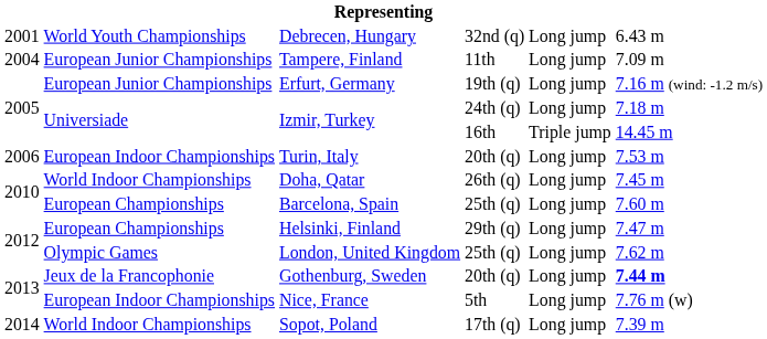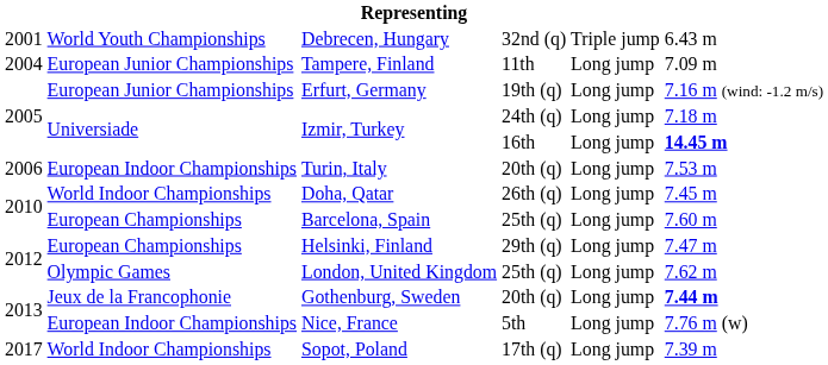 <table>
 <tr>
 <th colspan="6">Representing </th>
 </tr>
 <tr>
 <td>2001</td>
 <td><a href='#'>World Youth Championships</a></td>
 <td><a href='#'>Debrecen, Hungary</a></td>
 <td>32nd (q)</td>
-<td>Long jump</td>
+<td>Triple jump</td>
 <td>6.43 m</td>
 </tr>
 <tr>
 <td>2004</td>
 <td><a href='#'>European Junior Championships</a></td>
 <td><a href='#'>Tampere, Finland</a></td>
 <td>11th</td>
 <td>Long jump</td>
 <td>7.09 m</td>
 </tr>
 <tr>
 <td rowspan=3>2005</td>
 <td><a href='#'>European Junior Championships</a></td>
 <td><a href='#'>Erfurt, Germany</a></td>
 <td>19th (q)</td>
 <td>Long jump</td>
 <td><a href='#'>7.16 m</a> <small>(wind: -1.2 m/s)</small></td>
 </tr>
 <tr>
 <td rowspan=2><a href='#'>Universiade</a></td>
 <td rowspan=2><a href='#'>Izmir, Turkey</a></td>
 <td>24th (q)</td>
 <td>Long jump</td>
 <td><a href='#'>7.18 m</a></td>
 </tr>
 <tr>
 <td>16th</td>
-<td>Triple jump</td>
-<td><a href='#'>14.45 m</a></td>
+<td>Long jump</td>
+<td><strong><a href='#'>14.45 m</a></strong></td>
 </tr>
 <tr>
 <td>2006</td>
 <td><a href='#'>European Indoor Championships</a></td>
 <td><a href='#'>Turin, Italy</a></td>
 <td>20th (q)</td>
 <td>Long jump</td>
 <td><a href='#'>7.53 m</a></td>
 </tr>
 <tr>
 <td rowspan=2>2010</td>
 <td><a href='#'>World Indoor Championships</a></td>
 <td><a href='#'>Doha, Qatar</a></td>
 <td>26th (q)</td>
 <td>Long jump</td>
 <td><a href='#'>7.45 m</a></td>
 </tr>
 <tr>
 <td><a href='#'>European Championships</a></td>
 <td><a href='#'>Barcelona, Spain</a></td>
 <td>25th (q)</td>
 <td>Long jump</td>
 <td><a href='#'>7.60 m</a></td>
 </tr>
 <tr>
 <td rowspan=2>2012</td>
 <td><a href='#'>European Championships</a></td>
 <td><a href='#'>Helsinki, Finland</a></td>
 <td>29th (q)</td>
 <td>Long jump</td>
 <td><a href='#'>7.47 m</a></td>
 </tr>
 <tr>
 <td><a href='#'>Olympic Games</a></td>
 <td><a href='#'>London, United Kingdom</a></td>
 <td>25th (q)</td>
 <td>Long jump</td>
 <td><a href='#'>7.62 m</a></td>
 </tr>
 <tr>
 <td rowspan=2>2013</td>
 <td><a href='#'>Jeux de la Francophonie</a></td>
 <td><a href='#'>Gothenburg, Sweden</a></td>
 <td>20th (q)</td>
 <td>Long jump</td>
 <td><strong><a href='#'>7.44 m</a></strong></td>
 </tr>
 <tr>
 <td><a href='#'>European Indoor Championships</a></td>
 <td><a href='#'>Nice, France</a></td>
 <td>5th</td>
 <td>Long jump</td>
 <td><a href='#'>7.76 m</a> (w)</td>
 </tr>
 <tr>
-<td>2014</td>
+<td>2017</td>
 <td><a href='#'>World Indoor Championships</a></td>
 <td><a href='#'>Sopot, Poland</a></td>
 <td>17th (q)</td>
 <td>Long jump</td>
 <td><a href='#'>7.39 m</a></td>
 </tr>
 </table>
